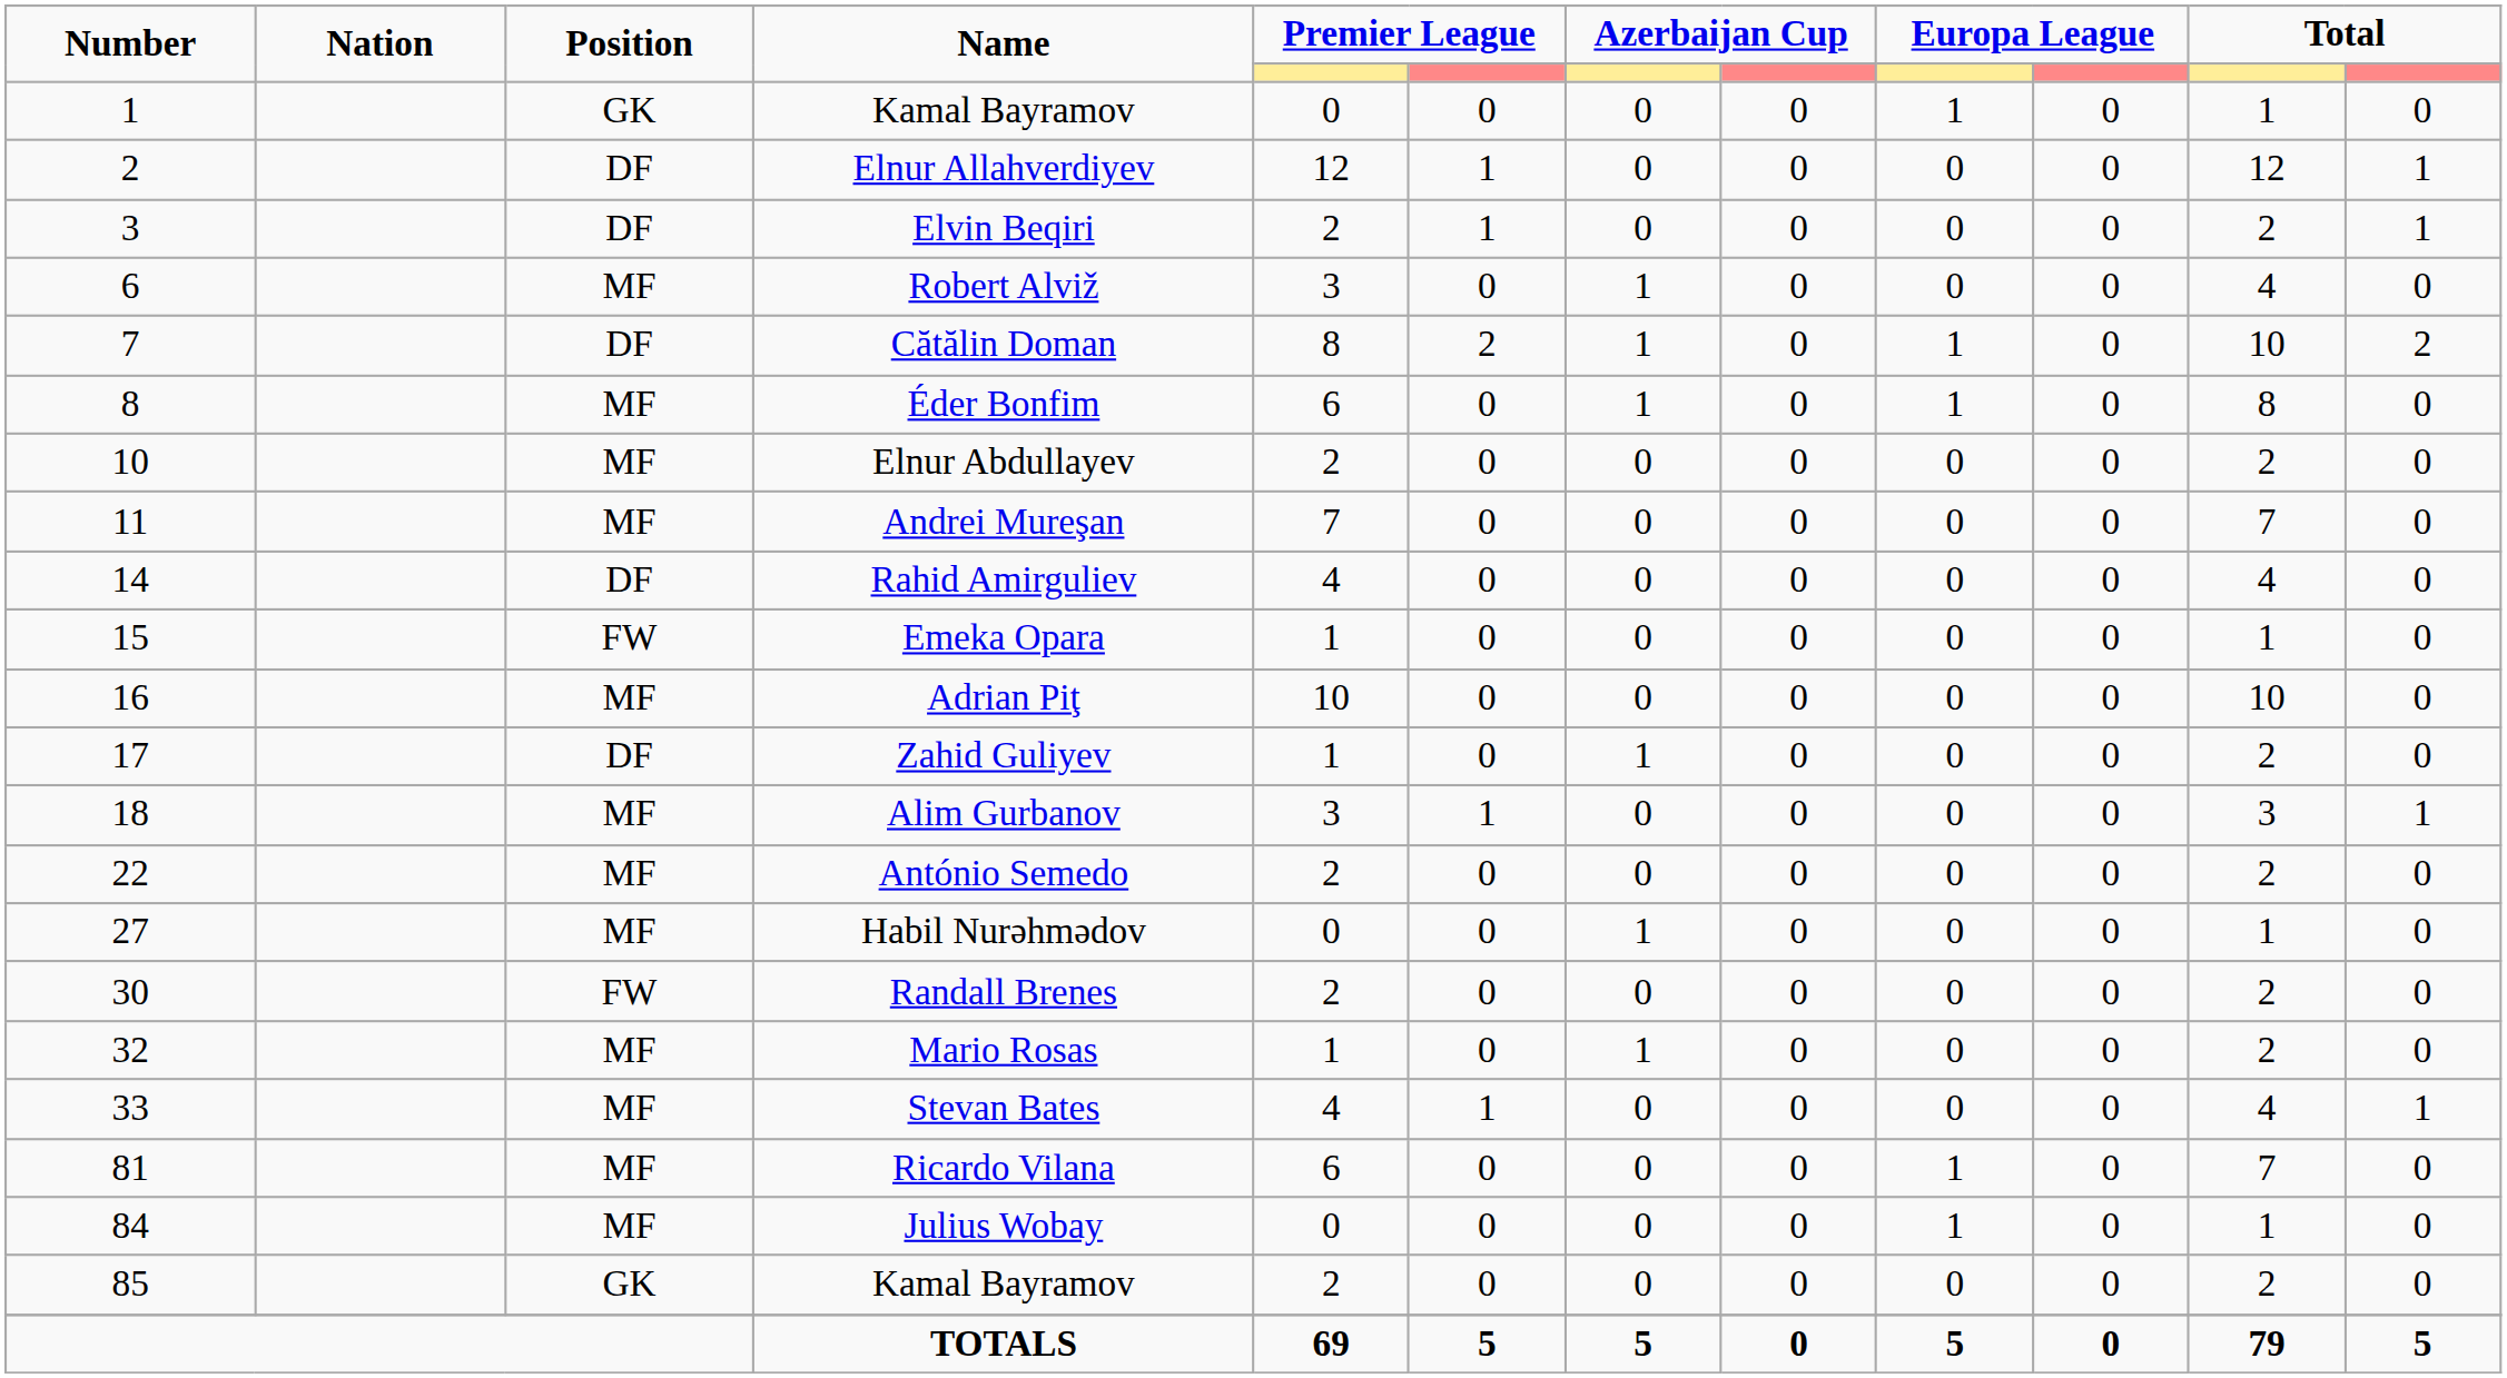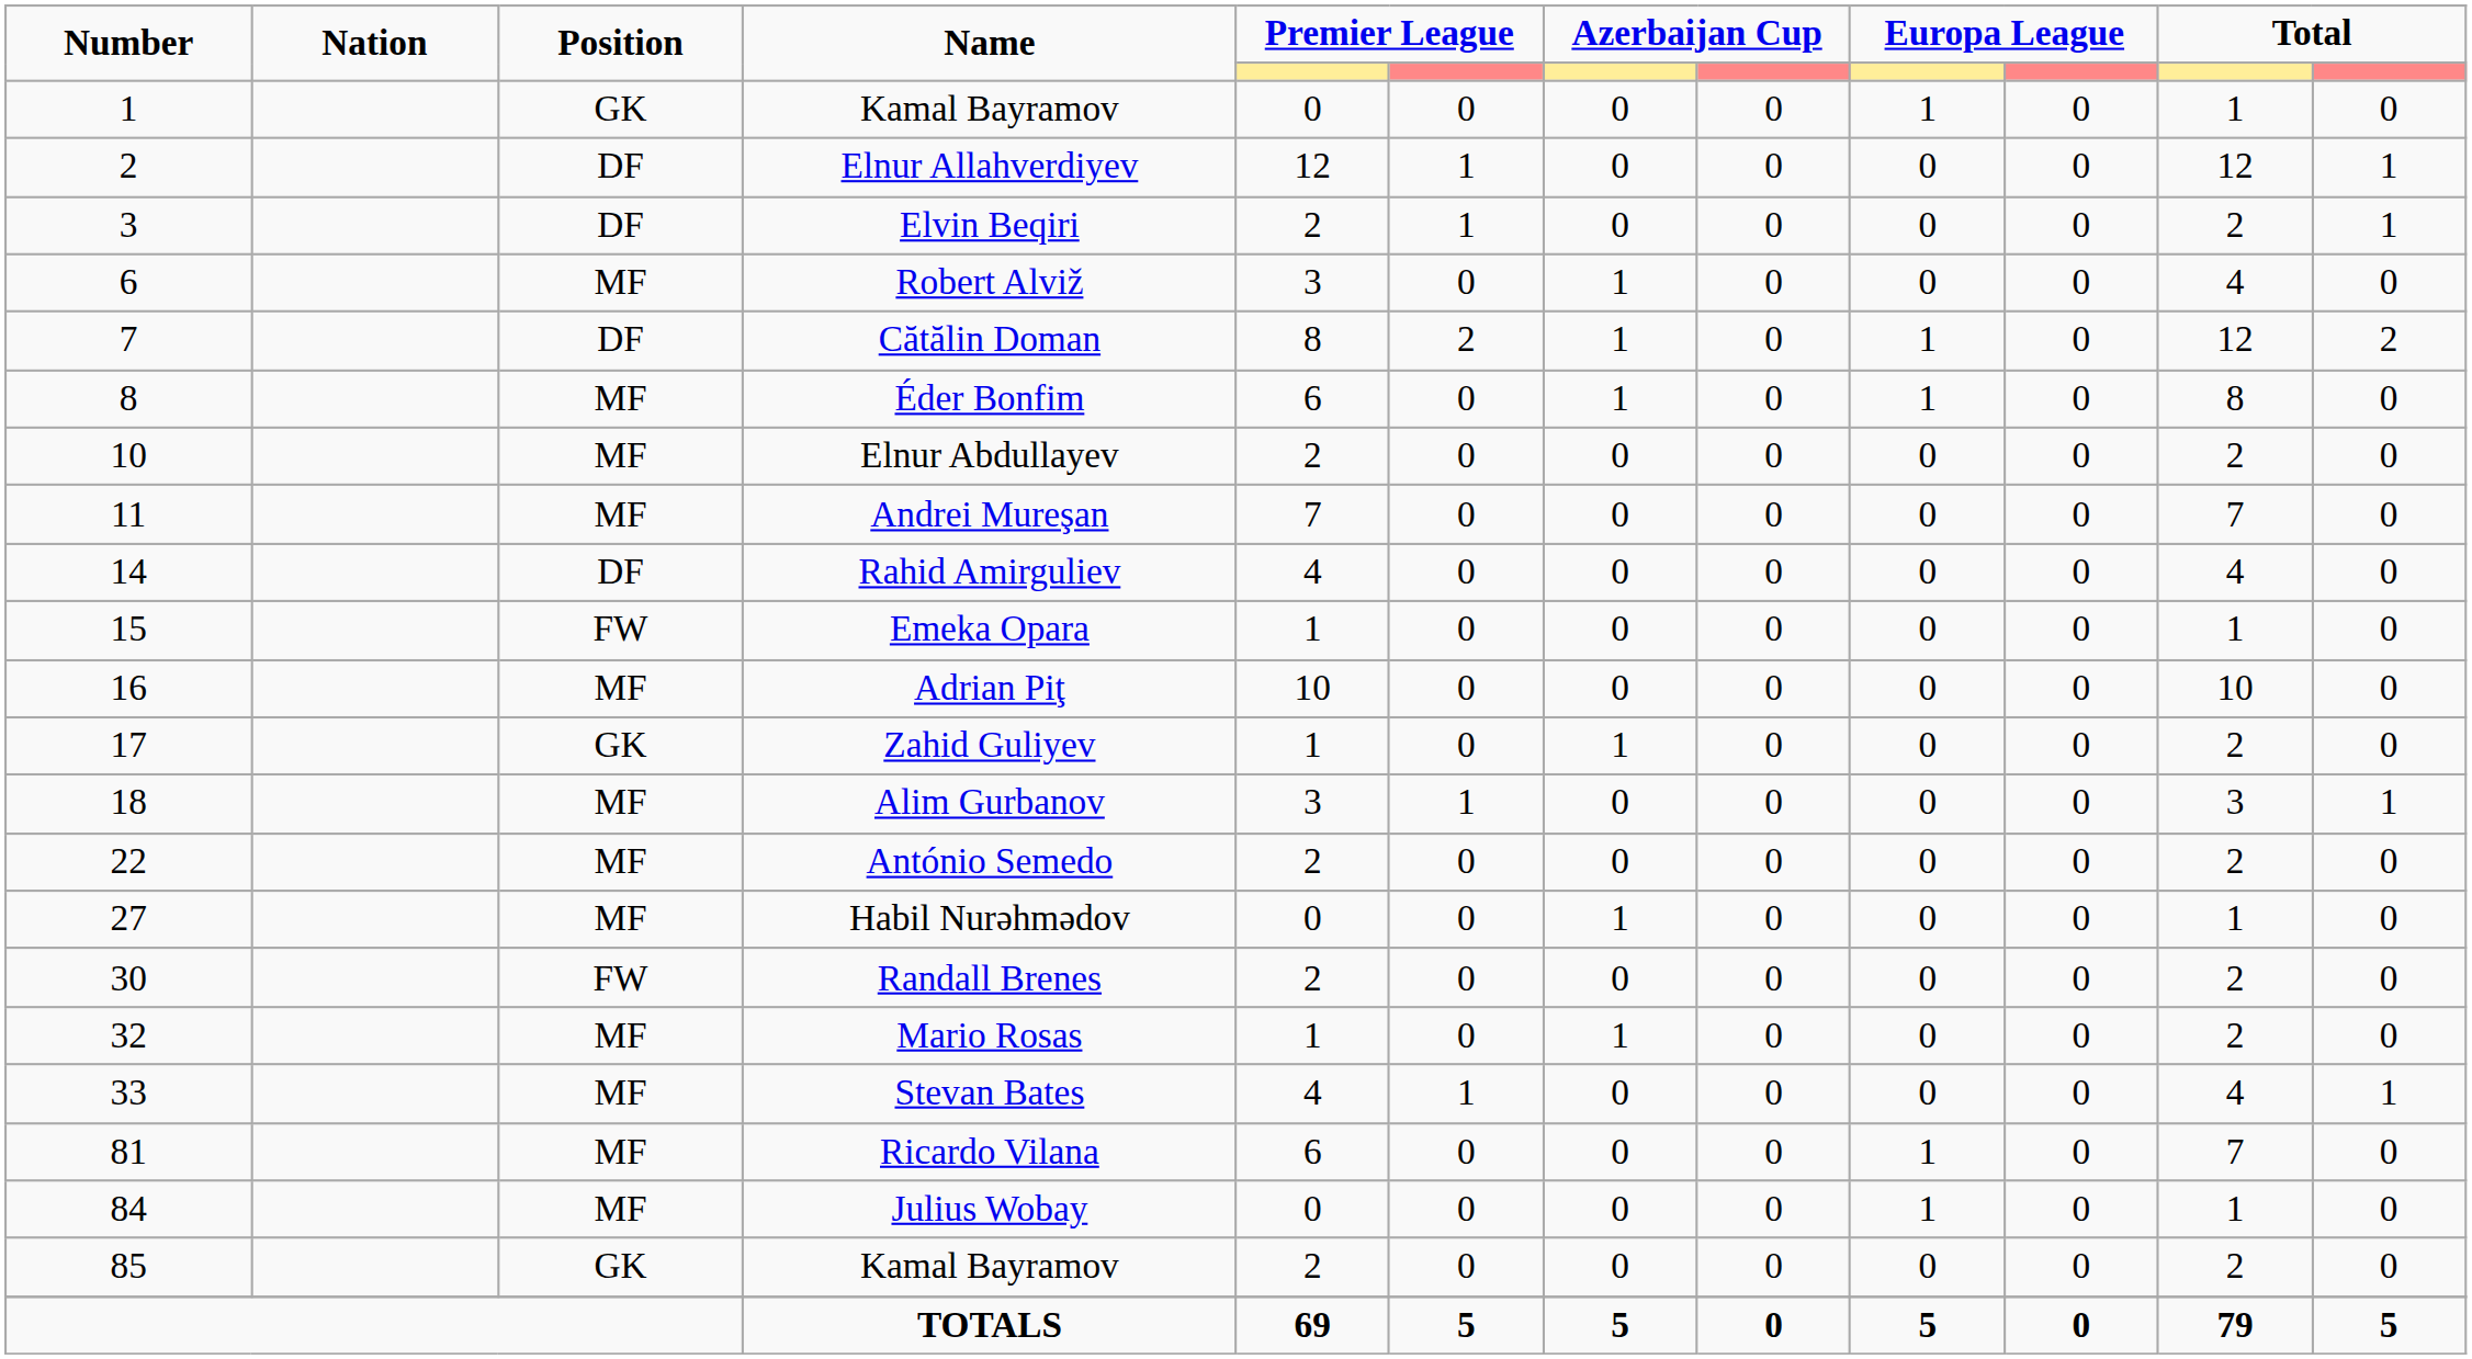 <table class="wikitable" style="font-size: 100%; text-align: center;">
 <tr>
 <td rowspan="2" width="10%" align="center"><strong>Number</strong></td>
 <td rowspan="2" width="10%" align="center"><strong>Nation</strong></td>
 <td rowspan="2" width="10%" align="center"><strong>Position</strong></td>
 <td rowspan="2" width="20%" align="center"><strong>Name</strong></td>
 <td colspan="2" align="center"><strong><a href='#'>Premier League</a></strong></td>
 <td colspan="2" align="center"><strong><a href='#'>Azerbaijan Cup</a></strong></td>
 <td colspan="2" align="center"><strong><a href='#'>Europa League</a></strong></td>
 <td colspan="2" align="center"><strong>Total</strong></td>
 </tr>
 <tr>
 <th width=60 style="background: #FFEE99"></th>
 <th width=60 style="background: #FF8888"></th>
 <th width=60 style="background: #FFEE99"></th>
 <th width=60 style="background: #FF8888"></th>
 <th width=60 style="background: #FFEE99"></th>
 <th width=60 style="background: #FF8888"></th>
 <th width=60 style="background: #FFEE99"></th>
 <th width=60 style="background: #FF8888"></th>
 </tr>
 <tr>
 <td>1</td>
 <td></td>
 <td>GK</td>
 <td>Kamal Bayramov</td>
 <td>0</td>
 <td>0</td>
 <td>0</td>
 <td>0</td>
 <td>1</td>
 <td>0</td>
 <td>1</td>
 <td>0</td>
 </tr>
 <tr>
 <td>2</td>
 <td></td>
 <td>DF</td>
 <td><a href='#'>Elnur Allahverdiyev</a></td>
 <td>12</td>
 <td>1</td>
 <td>0</td>
 <td>0</td>
 <td>0</td>
 <td>0</td>
 <td>12</td>
 <td>1</td>
 </tr>
 <tr>
 <td>3</td>
 <td></td>
 <td>DF</td>
 <td><a href='#'>Elvin Beqiri</a></td>
 <td>2</td>
 <td>1</td>
 <td>0</td>
 <td>0</td>
 <td>0</td>
 <td>0</td>
 <td>2</td>
 <td>1</td>
 </tr>
 <tr>
 <td>6</td>
 <td></td>
 <td>MF</td>
 <td><a href='#'>Robert Alviž</a></td>
 <td>3</td>
 <td>0</td>
 <td>1</td>
 <td>0</td>
 <td>0</td>
 <td>0</td>
 <td>4</td>
 <td>0</td>
 </tr>
 <tr>
 <td>7</td>
 <td></td>
 <td>DF</td>
 <td><a href='#'>Cătălin Doman</a></td>
 <td>8</td>
 <td>2</td>
 <td>1</td>
 <td>0</td>
 <td>1</td>
 <td>0</td>
-<td>10</td>
+<td>12</td>
 <td>2</td>
 </tr>
 <tr>
 <td>8</td>
 <td></td>
 <td>MF</td>
 <td><a href='#'>Éder Bonfim</a></td>
 <td>6</td>
 <td>0</td>
 <td>1</td>
 <td>0</td>
 <td>1</td>
 <td>0</td>
 <td>8</td>
 <td>0</td>
 </tr>
 <tr>
 <td>10</td>
 <td></td>
 <td>MF</td>
 <td>Elnur Abdullayev</td>
 <td>2</td>
 <td>0</td>
 <td>0</td>
 <td>0</td>
 <td>0</td>
 <td>0</td>
 <td>2</td>
 <td>0</td>
 </tr>
 <tr>
 <td>11</td>
 <td></td>
 <td>MF</td>
 <td><a href='#'>Andrei Mureşan</a></td>
 <td>7</td>
 <td>0</td>
 <td>0</td>
 <td>0</td>
 <td>0</td>
 <td>0</td>
 <td>7</td>
 <td>0</td>
 </tr>
 <tr>
 <td>14</td>
 <td></td>
 <td>DF</td>
 <td><a href='#'>Rahid Amirguliev</a></td>
 <td>4</td>
 <td>0</td>
 <td>0</td>
 <td>0</td>
 <td>0</td>
 <td>0</td>
 <td>4</td>
 <td>0</td>
 </tr>
 <tr>
 <td>15</td>
 <td></td>
 <td>FW</td>
 <td><a href='#'>Emeka Opara</a></td>
 <td>1</td>
 <td>0</td>
 <td>0</td>
 <td>0</td>
 <td>0</td>
 <td>0</td>
 <td>1</td>
 <td>0</td>
 </tr>
 <tr>
 <td>16</td>
 <td></td>
 <td>MF</td>
 <td><a href='#'>Adrian Piţ</a></td>
 <td>10</td>
 <td>0</td>
 <td>0</td>
 <td>0</td>
 <td>0</td>
 <td>0</td>
 <td>10</td>
 <td>0</td>
 </tr>
 <tr>
 <td>17</td>
 <td></td>
-<td>DF</td>
+<td>GK</td>
 <td><a href='#'>Zahid Guliyev</a></td>
 <td>1</td>
 <td>0</td>
 <td>1</td>
 <td>0</td>
 <td>0</td>
 <td>0</td>
 <td>2</td>
 <td>0</td>
 </tr>
 <tr>
 <td>18</td>
 <td></td>
 <td>MF</td>
 <td><a href='#'>Alim Gurbanov</a></td>
 <td>3</td>
 <td>1</td>
 <td>0</td>
 <td>0</td>
 <td>0</td>
 <td>0</td>
 <td>3</td>
 <td>1</td>
 </tr>
 <tr>
 <td>22</td>
 <td></td>
 <td>MF</td>
 <td><a href='#'>António Semedo</a></td>
 <td>2</td>
 <td>0</td>
 <td>0</td>
 <td>0</td>
 <td>0</td>
 <td>0</td>
 <td>2</td>
 <td>0</td>
 </tr>
 <tr>
 <td>27</td>
 <td></td>
 <td>MF</td>
 <td>Habil Nurəhmədov</td>
 <td>0</td>
 <td>0</td>
 <td>1</td>
 <td>0</td>
 <td>0</td>
 <td>0</td>
 <td>1</td>
 <td>0</td>
 </tr>
 <tr>
 <td>30</td>
 <td></td>
 <td>FW</td>
 <td><a href='#'>Randall Brenes</a></td>
 <td>2</td>
 <td>0</td>
 <td>0</td>
 <td>0</td>
 <td>0</td>
 <td>0</td>
 <td>2</td>
 <td>0</td>
 </tr>
 <tr>
 <td>32</td>
 <td></td>
 <td>MF</td>
 <td><a href='#'>Mario Rosas</a></td>
 <td>1</td>
 <td>0</td>
 <td>1</td>
 <td>0</td>
 <td>0</td>
 <td>0</td>
 <td>2</td>
 <td>0</td>
 </tr>
 <tr>
 <td>33</td>
 <td></td>
 <td>MF</td>
 <td><a href='#'>Stevan Bates</a></td>
 <td>4</td>
 <td>1</td>
 <td>0</td>
 <td>0</td>
 <td>0</td>
 <td>0</td>
 <td>4</td>
 <td>1</td>
 </tr>
 <tr>
 <td>81</td>
 <td></td>
 <td>MF</td>
 <td><a href='#'>Ricardo Vilana</a></td>
 <td>6</td>
 <td>0</td>
 <td>0</td>
 <td>0</td>
 <td>1</td>
 <td>0</td>
 <td>7</td>
 <td>0</td>
 </tr>
 <tr>
 <td>84</td>
 <td></td>
 <td>MF</td>
 <td><a href='#'>Julius Wobay</a></td>
 <td>0</td>
 <td>0</td>
 <td>0</td>
 <td>0</td>
 <td>1</td>
 <td>0</td>
 <td>1</td>
 <td>0</td>
 </tr>
 <tr>
 <td>85</td>
 <td></td>
 <td>GK</td>
 <td>Kamal Bayramov</td>
 <td>2</td>
 <td>0</td>
 <td>0</td>
 <td>0</td>
 <td>0</td>
 <td>0</td>
 <td>2</td>
 <td>0</td>
 </tr>
 <tr>
 </tr>
 <tr -||>
 </tr>
 <tr>
 <td colspan="3"></td>
 <td><strong>TOTALS</strong></td>
 <td><strong>69</strong></td>
 <td><strong>5</strong></td>
 <td><strong>5</strong></td>
 <td><strong>0</strong></td>
 <td><strong>5</strong></td>
 <td><strong>0</strong></td>
 <td><strong>79</strong></td>
 <td><strong>5</strong></td>
 </tr>
 </table>
